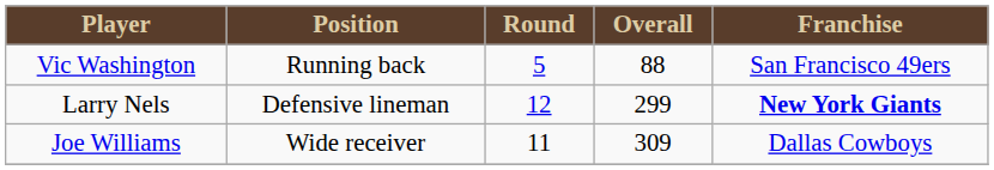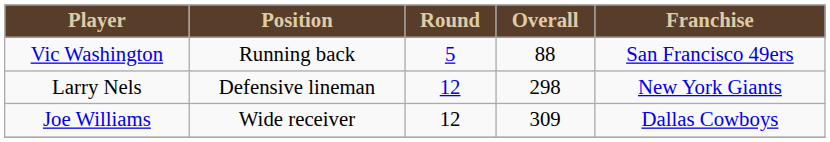 <table class="wikitable" width="50%">
 <tr align="center"  style="background:#593D2B;color:#DDCCA5;">
 <td><strong>Player</strong></td>
 <td><strong>Position</strong></td>
 <td><strong>Round</strong></td>
 <td><strong>Overall</strong></td>
 <td><strong>Franchise</strong></td>
 </tr>
 <tr align="center" bgcolor="">
 <td><a href='#'>Vic Washington</a></td>
 <td>Running back</td>
 <td><a href='#'>5</a></td>
 <td>88</td>
 <td><a href='#'>San Francisco 49ers</a></td>
 </tr>
 <tr align="center" bgcolor="">
 <td>Larry Nels</td>
 <td>Defensive lineman</td>
 <td><a href='#'>12</a></td>
-<td>299</td>
-<td><strong><a href='#'>New York Giants</a></strong></td>
+<td>298</td>
+<td><a href='#'>New York Giants</a></td>
 </tr>
 <tr align="center" bgcolor="">
 <td><a href='#'>Joe Williams</a></td>
 <td>Wide receiver</td>
-<td>11</td>
+<td>12</td>
 <td>309</td>
 <td><a href='#'>Dallas Cowboys</a></td>
 </tr>
 <tr align="center" bgcolor="">
 </tr>
 </table>
